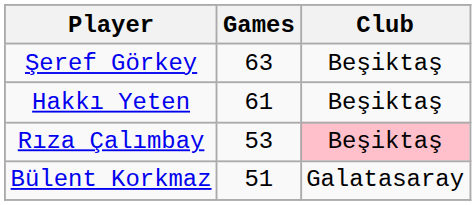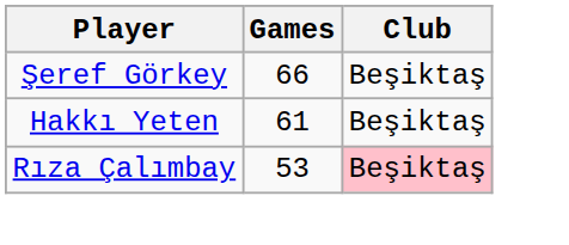 <table class="wikitable" border="1">
 <tr>
 <th>Player</th>
 <th>Games</th>
 <th>Club</th>
 </tr>
 <tr>
 <td align="center"><a href='#'>Şeref Görkey</a></td>
-<td align="center">63</td>
+<td align="center">66</td>
 <td align="center">Beşiktaş</td>
 </tr>
 <tr>
 <td align="center"><a href='#'>Hakkı Yeten</a></td>
 <td align="center">61</td>
 <td align="center">Beşiktaş</td>
 </tr>
 <tr>
 <td align="center"><a href='#'>Rıza Çalımbay</a></td>
 <td align="center">53</td>
 <td align="center" style="background: pink;">Beşiktaş</td>
 </tr>
-<tr>
-<td align="center"><a href='#'>Bülent Korkmaz</a></td>
-<td align="center">51</td>
-<td align="center">Galatasaray</td>
-</tr>
 </table>
